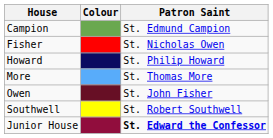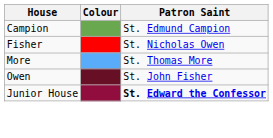 <table class="wikitable">
 <tr>
 <th>House</th>
 <th>Colour</th>
 <th>Patron Saint</th>
 </tr>
 <tr>
 <td>Campion</td>
 <td style="background:#6aa84f; width:2px;"></td>
 <td>St. <a href='#'>Edmund Campion</a></td>
 </tr>
 <tr>
 <td>Fisher</td>
 <td style="background:#f00; width:2px;"></td>
 <td>St. <a href='#'>Nicholas Owen</a></td>
 </tr>
 <tr>
-<td>Howard</td>
-<td style="background:#0b0b61; width:2px;"></td>
-<td>St. <a href='#'>Philip Howard</a></td>
-</tr>
-<tr>
 <td>More</td>
 <td style="background:#58acfa; width:2px;"></td>
 <td>St. <a href='#'>Thomas More</a></td>
 </tr>
 <tr>
 <td>Owen</td>
 <td style="background:#670F25; width:2px;"></td>
 <td>St. <a href='#'>John Fisher</a></td>
 </tr>
 <tr>
-<td>Southwell</td>
-<td style="background:#ff0;" width:2px;></td>
-<td>St. <a href='#'>Robert Southwell</a></td>
-</tr>
-<tr>
 <td>Junior House</td>
 <td style="background:#910d3d;" width:2px;></td>
 <td><strong>St. <a href='#'>Edward the Confessor</a></strong></td>
 </tr>
 </table>
